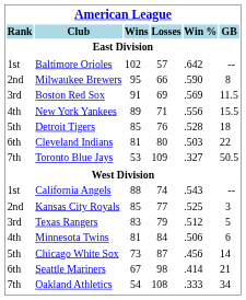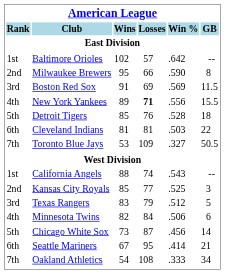 <table cellpadding="1" style="width:auto;font-size: 90%; border: 1px solid gray;">
 <tr align="center" style="font-size: larger;">
 <th colspan=6><a href='#'>American League</a></th>
 </tr>
 <tr style="background:lightblue;">
 <th>Rank</th>
 <th>Club</th>
 <th>Wins</th>
 <th>Losses</th>
 <th>Win %</th>
 <th>GB</th>
 </tr>
 <tr align="center" style="vertical-align: middle;" style="background:lightblue;">
 <th colspan=6>East Division</th>
 </tr>
 <tr>
 </tr>
 <tr>
 <td>1st</td>
 <td><a href='#'>Baltimore Orioles</a></td>
 <td>102</td>
 <td>  57</td>
 <td>.642</td>
 <td>   --</td>
 </tr>
 <tr>
 <td>2nd</td>
 <td><a href='#'>Milwaukee Brewers</a></td>
 <td>  95</td>
 <td>  66</td>
 <td>.590</td>
 <td>  8</td>
 </tr>
 <tr>
 <td>3rd</td>
 <td><a href='#'>Boston Red Sox</a></td>
 <td>  91</td>
 <td>  69</td>
 <td>.569</td>
 <td>11.5</td>
 </tr>
 <tr>
 <td>4th</td>
 <td><a href='#'>New York Yankees</a></td>
 <td>  89</td>
-<td>  71</td>
+<td><strong>  71</strong></td>
 <td>.556</td>
 <td>15.5</td>
 </tr>
 <tr>
 <td>5th</td>
 <td><a href='#'>Detroit Tigers</a></td>
 <td>  85</td>
 <td>  76</td>
 <td>.528</td>
 <td>18</td>
 </tr>
 <tr>
 <td>6th</td>
 <td><a href='#'>Cleveland Indians</a></td>
 <td>  81</td>
-<td>  80</td>
+<td>  81</td>
 <td>.503</td>
 <td>22</td>
 </tr>
 <tr>
 <td>7th</td>
 <td><a href='#'>Toronto Blue Jays</a></td>
 <td>  53</td>
 <td>109</td>
 <td>.327</td>
 <td>50.5</td>
 </tr>
 <tr>
 </tr>
 <tr align="center" style="vertical-align: middle;" style="background:lightblue;">
 <th colspan=6>West Division</th>
 </tr>
 <tr>
 <td>1st</td>
 <td><a href='#'>California Angels</a></td>
 <td>  88</td>
 <td>  74</td>
 <td>.543</td>
 <td>   --</td>
 </tr>
 <tr>
 <td>2nd</td>
 <td><a href='#'>Kansas City Royals</a></td>
 <td>  85</td>
 <td>  77</td>
 <td>.525</td>
 <td>  3</td>
 </tr>
 <tr>
 <td>3rd</td>
 <td><a href='#'>Texas Rangers</a></td>
 <td>  83</td>
 <td>  79</td>
 <td>.512</td>
 <td>  5</td>
 </tr>
 <tr>
 <td>4th</td>
 <td><a href='#'>Minnesota Twins</a></td>
-<td>  81</td>
+<td>  82</td>
 <td>  84</td>
 <td>.506</td>
 <td>  6</td>
 </tr>
 <tr>
 <td>5th</td>
 <td><a href='#'>Chicago White Sox</a></td>
 <td>  73</td>
 <td>  87</td>
 <td>.456</td>
 <td>14</td>
 </tr>
 <tr>
 <td>6th</td>
 <td><a href='#'>Seattle Mariners</a></td>
 <td>  67</td>
-<td>  98</td>
+<td>  95</td>
 <td>.414</td>
 <td>21</td>
 </tr>
 <tr>
 <td>7th</td>
 <td><a href='#'>Oakland Athletics</a></td>
 <td>  54</td>
 <td>108</td>
 <td>.333</td>
 <td>34</td>
 </tr>
 <tr>
 </tr>
 </table>
